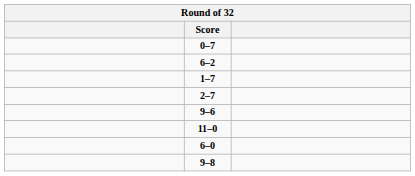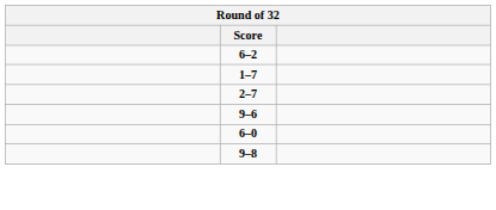 <table class="wikitable" style="text-align: center; font-size:90% ">
 <tr>
 <th colspan=3>Round of 32</th>
 </tr>
 <tr>
 <th align="right" width="250"></th>
 <th width="60">Score</th>
 <th align="left" width="250"></th>
-</tr>
-<tr>
-<td align=left></td>
-<td align=center><strong>0–7</strong></td>
-<td align=left><strong></strong></td>
 </tr>
 <tr>
 <td align=left><strong></strong></td>
 <td align=center><strong>6–2</strong></td>
 <td align=left></td>
 </tr>
 <tr>
 <td align=left></td>
 <td align=center><strong>1–7</strong></td>
 <td align=left><strong></strong></td>
 </tr>
 <tr>
 <td align=left></td>
 <td align=center><strong>2–7</strong></td>
 <td align=left><strong></strong></td>
 </tr>
 <tr>
 <td align=left><strong></strong></td>
 <td align=center><strong>9–6</strong></td>
 <td align=left></td>
 </tr>
 <tr>
 <td align=left><strong></strong></td>
-<td align=center><strong>11–0</strong></td>
-<td align=left></td>
-</tr>
-<tr>
-<td align=left><strong></strong></td>
 <td align=center><strong>6–0</strong></td>
 <td align=left></td>
 </tr>
 <tr>
 <td align=left><strong></strong></td>
 <td align=center><strong>9–8</strong></td>
 <td align=left></td>
 </tr>
 </table>
